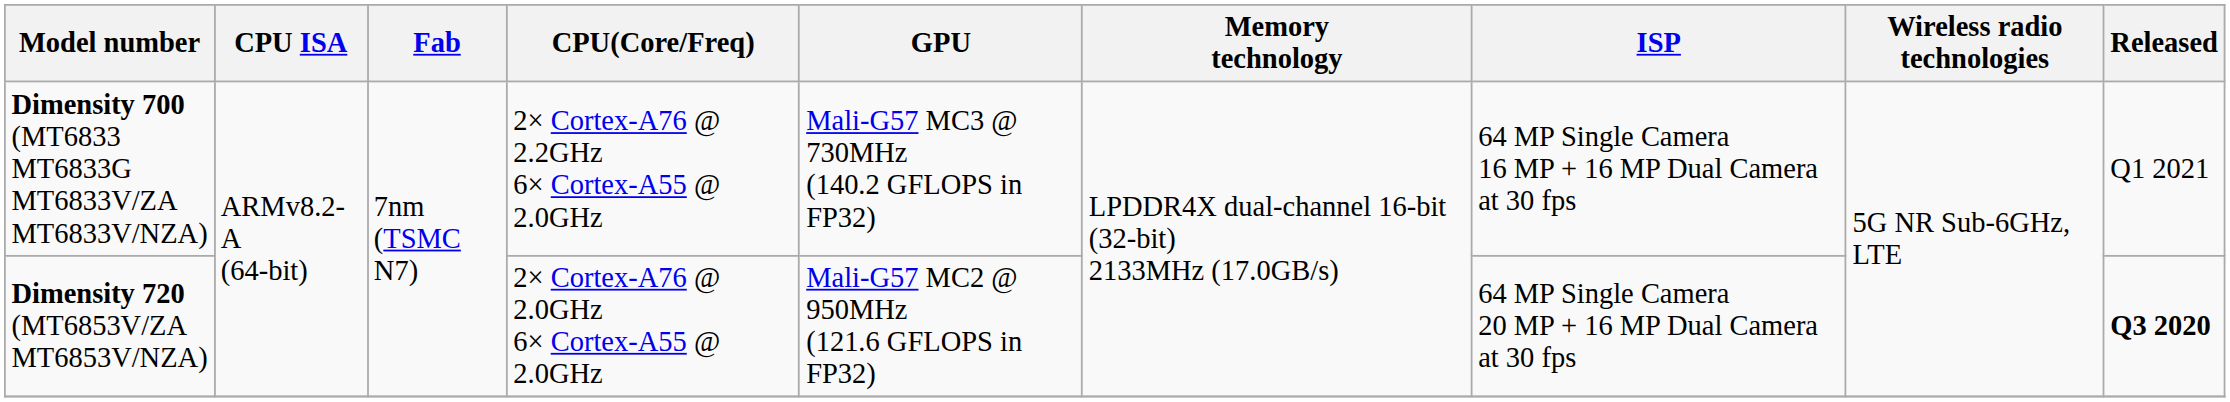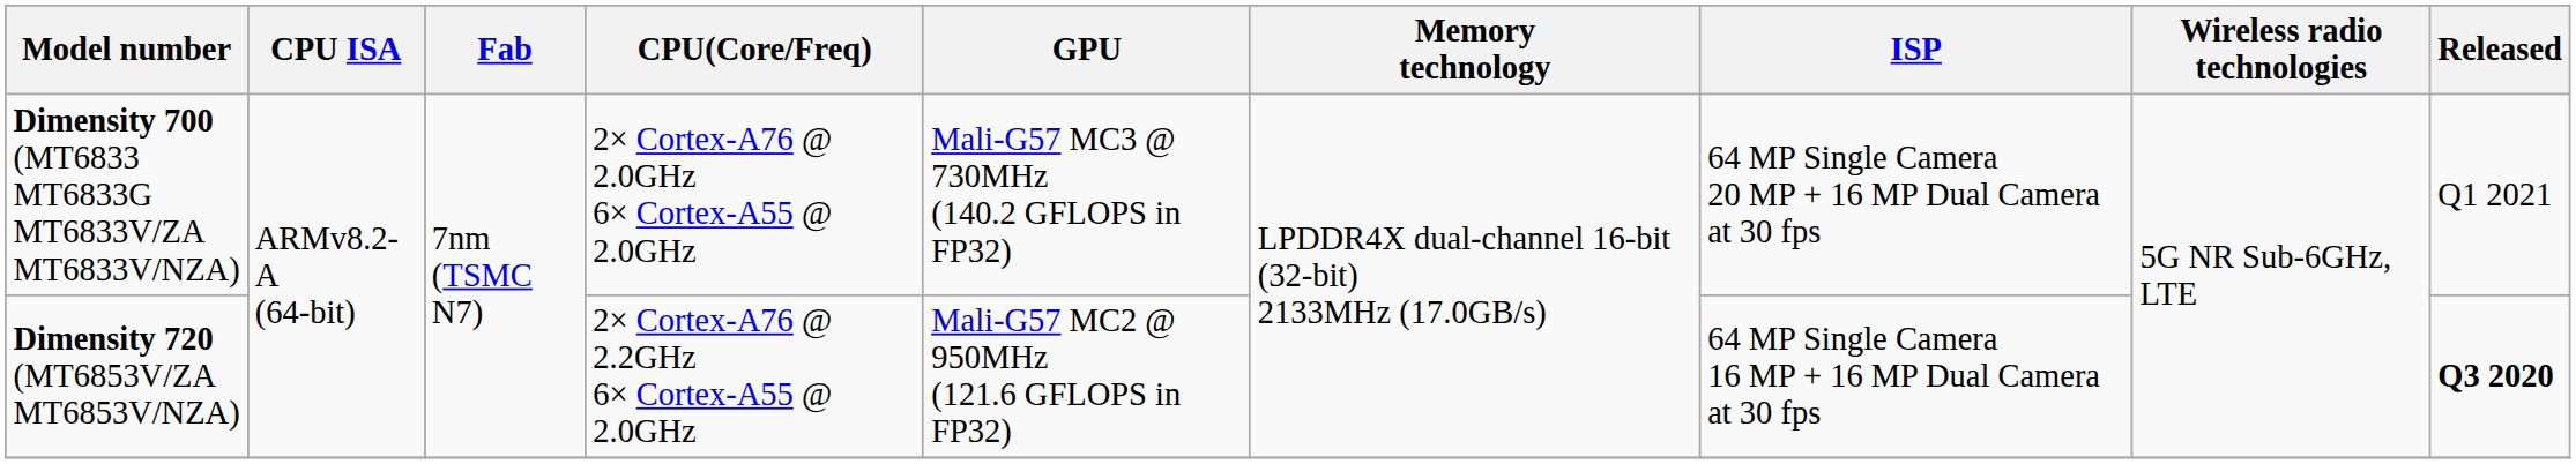 <table class="wikitable">
 <tr>
 <th>Model number</th>
 <th>CPU <a href='#'>ISA</a></th>
 <th><a href='#'>Fab</a></th>
 <th>CPU(Core/Freq)</th>
 <th>GPU</th>
 <th>Memory <br>technology</th>
 <th><a href='#'>ISP</a></th>
 <th>Wireless radio<br>technologies</th>
 <th>Released</th>
 </tr>
 <tr>
 <td><b>Dimensity 700</b><br>(MT6833 <br>MT6833G <br>MT6833V/ZA <br>MT6833V/NZA)</td>
 <td rowspan="2">ARMv8.2-A <br>(64-bit)</td>
 <td rowspan="2">7nm <br>(<a href='#'>TSMC</a> N7)</td>
-<td>2× <a href='#'>Cortex-A76</a> @ 2.2GHz<br>6× <a href='#'>Cortex-A55</a> @ 2.0GHz</td>
+<td>2× <a href='#'>Cortex-A76</a> @ 2.0GHz<br>6× <a href='#'>Cortex-A55</a> @ 2.0GHz</td>
 <td><a href='#'>Mali-G57</a> MC3 @ 730MHz<br>(140.2 GFLOPS in FP32)</td>
 <td rowspan="2">LPDDR4X dual-channel 16-bit (32-bit)<br>2133MHz (17.0GB/s)</td>
-<td>64 MP Single Camera<br>16 MP + 16 MP Dual Camera at 30 fps</td>
+<td>64 MP Single Camera<br>20 MP + 16 MP Dual Camera at 30 fps</td>
 <td rowspan="2">5G NR Sub-6GHz, LTE</td>
 <td>Q1 2021</td>
 </tr>
 <tr>
 <td><b>Dimensity 720</b><br>(MT6853V/ZA <br>MT6853V/NZA)</td>
-<td>2× <a href='#'>Cortex-A76</a> @ 2.0GHz<br>6× <a href='#'>Cortex-A55</a> @ 2.0GHz</td>
+<td>2× <a href='#'>Cortex-A76</a> @ 2.2GHz<br>6× <a href='#'>Cortex-A55</a> @ 2.0GHz</td>
 <td><a href='#'>Mali-G57</a> MC2 @ 950MHz<br>(121.6 GFLOPS in FP32)</td>
-<td>64 MP Single Camera<br>20 MP + 16 MP Dual Camera at 30 fps</td>
+<td>64 MP Single Camera<br>16 MP + 16 MP Dual Camera at 30 fps</td>
 <td><strong>Q3 2020</strong></td>
 </tr>
 <tr>
 </tr>
 </table>
